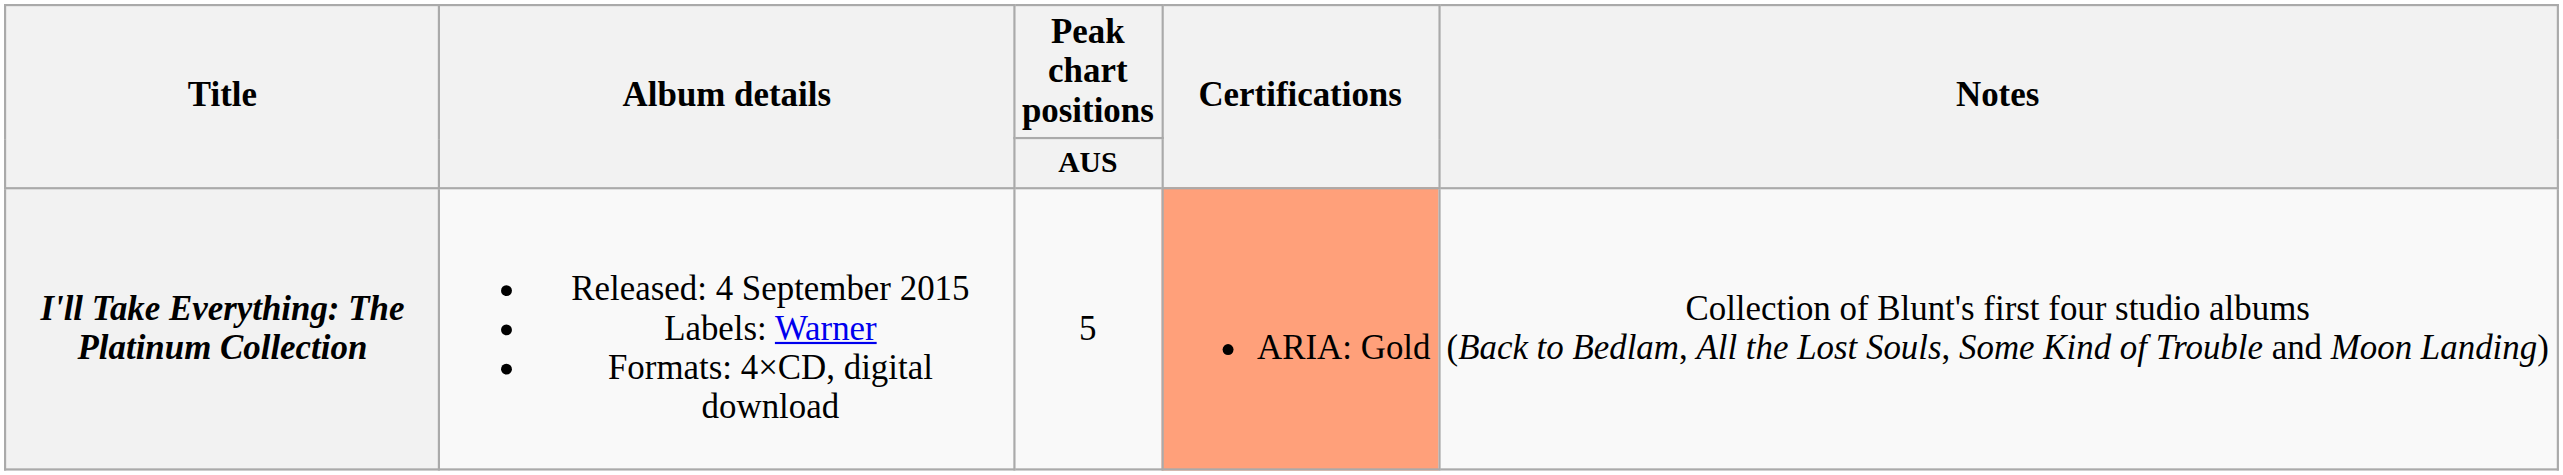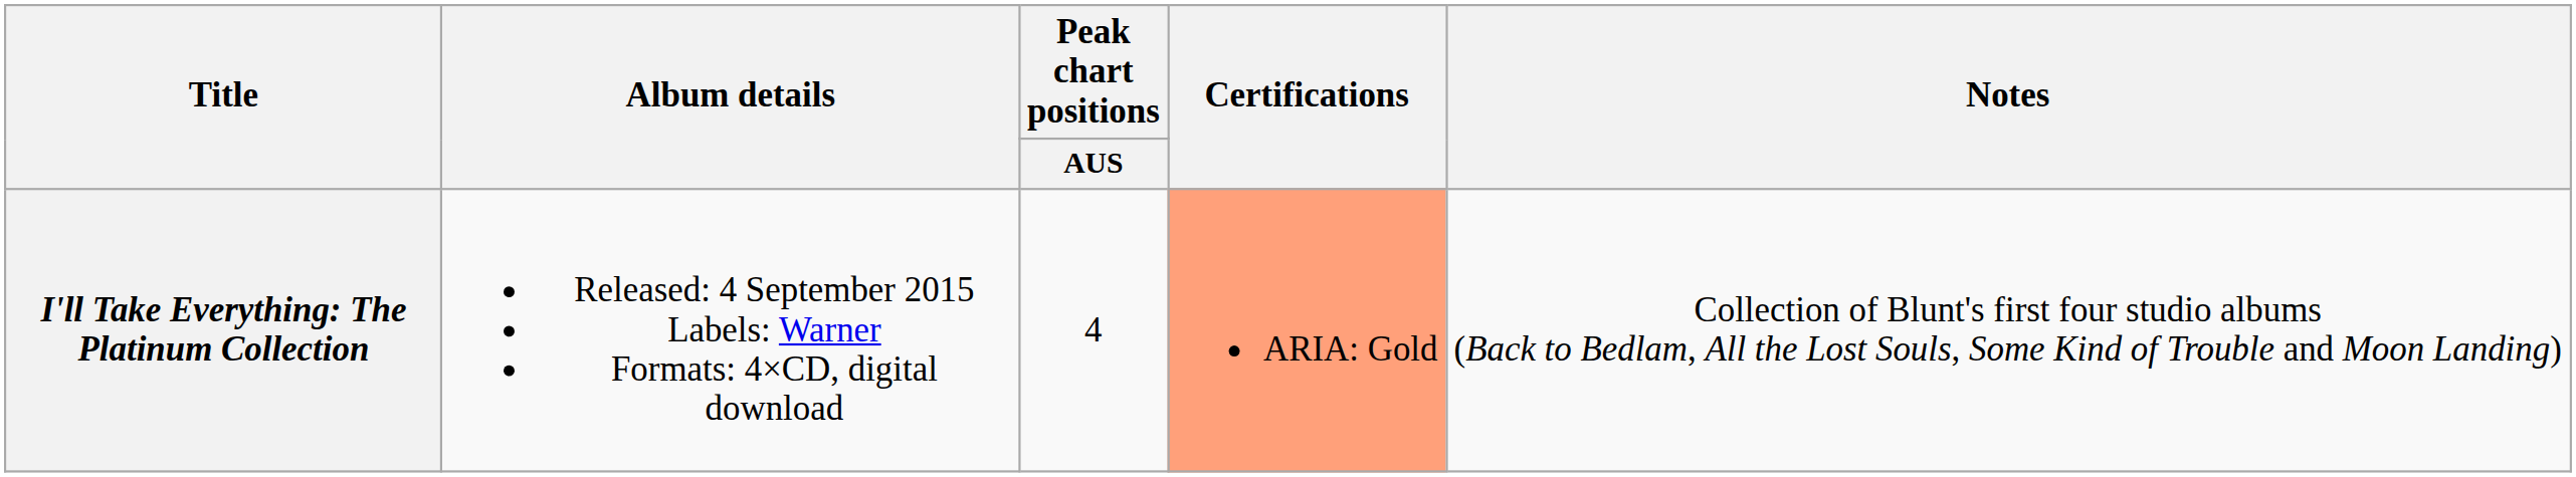 <table class="wikitable plainrowheaders" style="text-align:center;" border="1">
 <tr>
 <th scope="col" rowspan="2" style="width:12em;">Title</th>
 <th scope="col" rowspan="2" style="width:16em;">Album details</th>
 <th scope="col" colspan="1">Peak<br>chart<br>positions</th>
 <th scope="col" rowspan="2">Certifications</th>
 <th scope="col" rowspan="2">Notes</th>
 </tr>
 <tr>
 <th scope="col" style="width:3em;font-size:85%;">AUS <br></th>
 </tr>
 <tr>
 <th scope="row"><em>I'll Take Everything: The Platinum Collection</em></th>
 <td><br><ul><li>Released: 4 September 2015</li><li>Labels: <a href='#'>Warner</a></li><li>Formats: 4×CD, digital download</li></ul></td>
-<td>5</td>
+<td>4</td>
 <td style="background: lightsalmon;"><br><ul><li>ARIA: Gold</li></ul></td>
 <td>Collection of Blunt's first four studio albums<br>(<em>Back to Bedlam</em>, <em>All the Lost Souls</em>, <em>Some Kind of Trouble</em> and <em>Moon Landing</em>)</td>
 </tr>
 </table>
